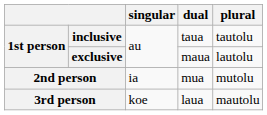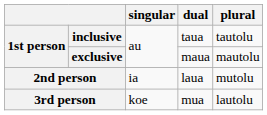 <table class="wikitable">
 <tr>
 <th colspan="2"></th>
 <th>singular</th>
 <th>dual</th>
 <th>plural</th>
 </tr>
 <tr>
 <th rowspan="2">1st person</th>
 <th>inclusive</th>
 <td rowspan="2">au</td>
 <td>taua</td>
 <td>tautolu</td>
 </tr>
 <tr>
 <th>exclusive</th>
 <td>maua</td>
-<td>lautolu</td>
+<td>mautolu</td>
 </tr>
 <tr>
 <th colspan="2">2nd person</th>
 <td>ia</td>
-<td>mua</td>
+<td>laua</td>
 <td>mutolu</td>
 </tr>
 <tr>
 <th colspan="2">3rd person</th>
 <td>koe</td>
-<td>laua</td>
-<td>mautolu</td>
+<td>mua</td>
+<td>lautolu</td>
 </tr>
 </table>
